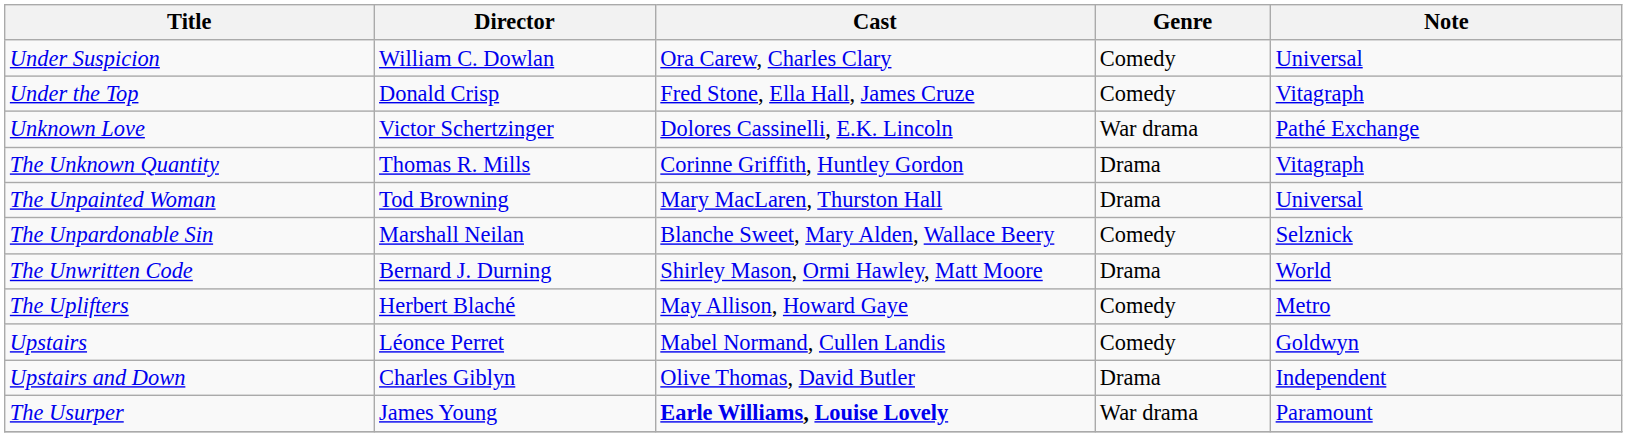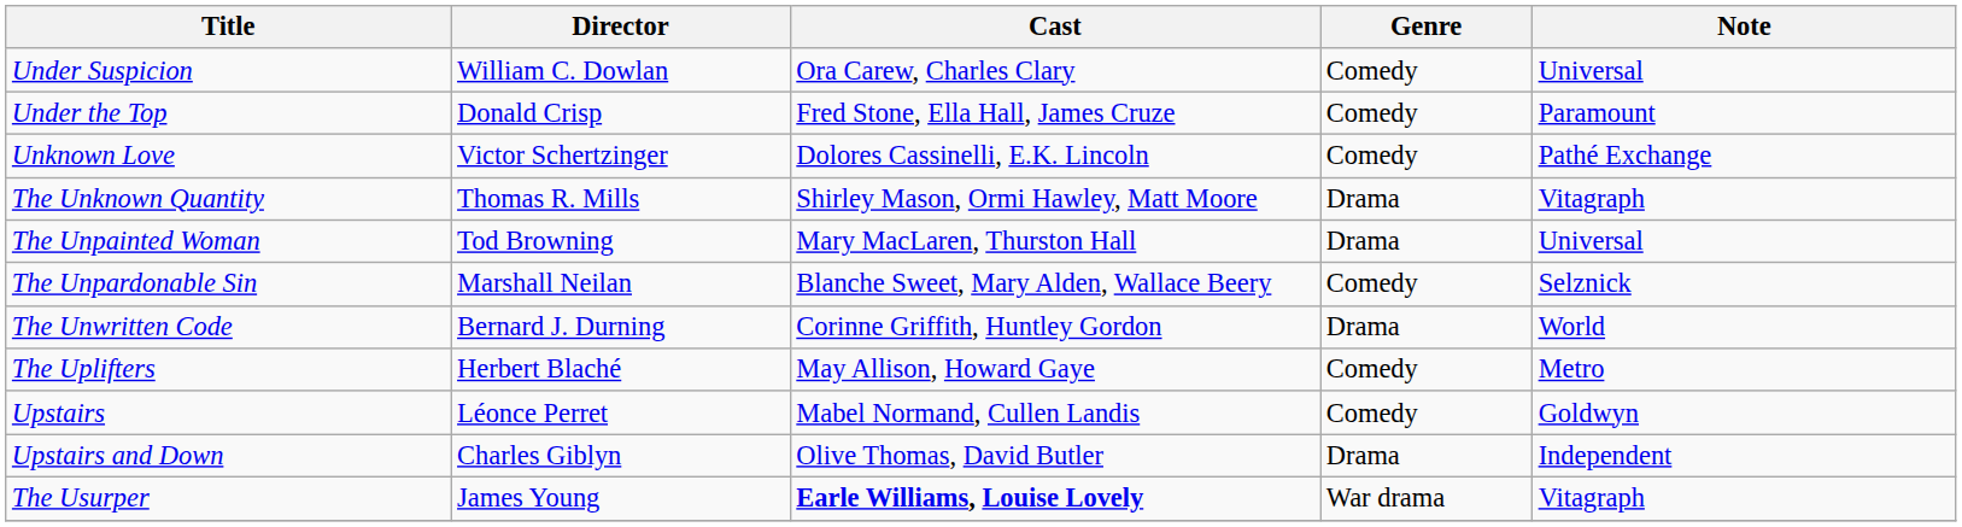 <table class="wikitable">
 <tr>
 <th style="width:21%;">Title</th>
 <th style="width:16%;">Director</th>
 <th style="width:25%;">Cast</th>
 <th style="width:10%;">Genre</th>
 <th style="width:20%;">Note</th>
 </tr>
 <tr>
 <td><em><a href='#'>Under Suspicion</a></em></td>
 <td><a href='#'>William C. Dowlan</a></td>
 <td><a href='#'>Ora Carew</a>, <a href='#'>Charles Clary</a></td>
 <td>Comedy</td>
 <td><a href='#'>Universal</a></td>
 </tr>
 <tr>
 <td><em><a href='#'>Under the Top</a></em></td>
 <td><a href='#'>Donald Crisp</a></td>
 <td><a href='#'>Fred Stone</a>, <a href='#'>Ella Hall</a>, <a href='#'>James Cruze</a></td>
 <td>Comedy</td>
-<td><a href='#'>Vitagraph</a></td>
+<td><a href='#'>Paramount</a></td>
 </tr>
 <tr>
 <td><em><a href='#'>Unknown Love</a></em></td>
 <td><a href='#'>Victor Schertzinger</a></td>
 <td><a href='#'>Dolores Cassinelli</a>, <a href='#'>E.K. Lincoln</a></td>
-<td>War drama</td>
+<td>Comedy</td>
 <td><a href='#'>Pathé Exchange</a></td>
 </tr>
 <tr>
 <td><em><a href='#'>The Unknown Quantity</a></em></td>
 <td><a href='#'>Thomas R. Mills</a></td>
-<td><a href='#'>Corinne Griffith</a>, <a href='#'>Huntley Gordon</a></td>
+<td><a href='#'>Shirley Mason</a>, <a href='#'>Ormi Hawley</a>, <a href='#'>Matt Moore</a></td>
 <td>Drama</td>
 <td><a href='#'>Vitagraph</a></td>
 </tr>
 <tr>
 <td><em><a href='#'>The Unpainted Woman</a></em></td>
 <td><a href='#'>Tod Browning</a></td>
 <td><a href='#'>Mary MacLaren</a>, <a href='#'>Thurston Hall</a></td>
 <td>Drama</td>
 <td><a href='#'>Universal</a></td>
 </tr>
 <tr>
 <td><em><a href='#'>The Unpardonable Sin</a></em></td>
 <td><a href='#'>Marshall Neilan</a></td>
 <td><a href='#'>Blanche Sweet</a>, <a href='#'>Mary Alden</a>, <a href='#'>Wallace Beery</a></td>
 <td>Comedy</td>
 <td><a href='#'>Selznick</a></td>
 </tr>
 <tr>
 <td><em><a href='#'>The Unwritten Code</a></em></td>
 <td><a href='#'>Bernard J. Durning</a></td>
-<td><a href='#'>Shirley Mason</a>, <a href='#'>Ormi Hawley</a>, <a href='#'>Matt Moore</a></td>
+<td><a href='#'>Corinne Griffith</a>, <a href='#'>Huntley Gordon</a></td>
 <td>Drama</td>
 <td><a href='#'>World</a></td>
 </tr>
 <tr>
 <td><em><a href='#'>The Uplifters</a></em></td>
 <td><a href='#'>Herbert Blaché</a></td>
 <td><a href='#'>May Allison</a>, <a href='#'>Howard Gaye</a></td>
 <td>Comedy</td>
 <td><a href='#'>Metro</a></td>
 </tr>
 <tr>
 <td><em><a href='#'>Upstairs</a></em></td>
 <td><a href='#'>Léonce Perret</a></td>
 <td><a href='#'>Mabel Normand</a>, <a href='#'>Cullen Landis</a></td>
 <td>Comedy</td>
 <td><a href='#'>Goldwyn</a></td>
 </tr>
 <tr>
 <td><em><a href='#'>Upstairs and Down</a></em></td>
 <td><a href='#'>Charles Giblyn</a></td>
 <td><a href='#'>Olive Thomas</a>, <a href='#'>David Butler</a></td>
 <td>Drama</td>
 <td><a href='#'>Independent</a></td>
 </tr>
 <tr>
 <td><em><a href='#'>The Usurper</a></em></td>
 <td><a href='#'>James Young</a></td>
 <td><strong><a href='#'>Earle Williams</a>, <a href='#'>Louise Lovely</a></strong></td>
 <td>War drama</td>
-<td><a href='#'>Paramount</a></td>
+<td><a href='#'>Vitagraph</a></td>
 </tr>
 <tr>
 </tr>
 </table>
